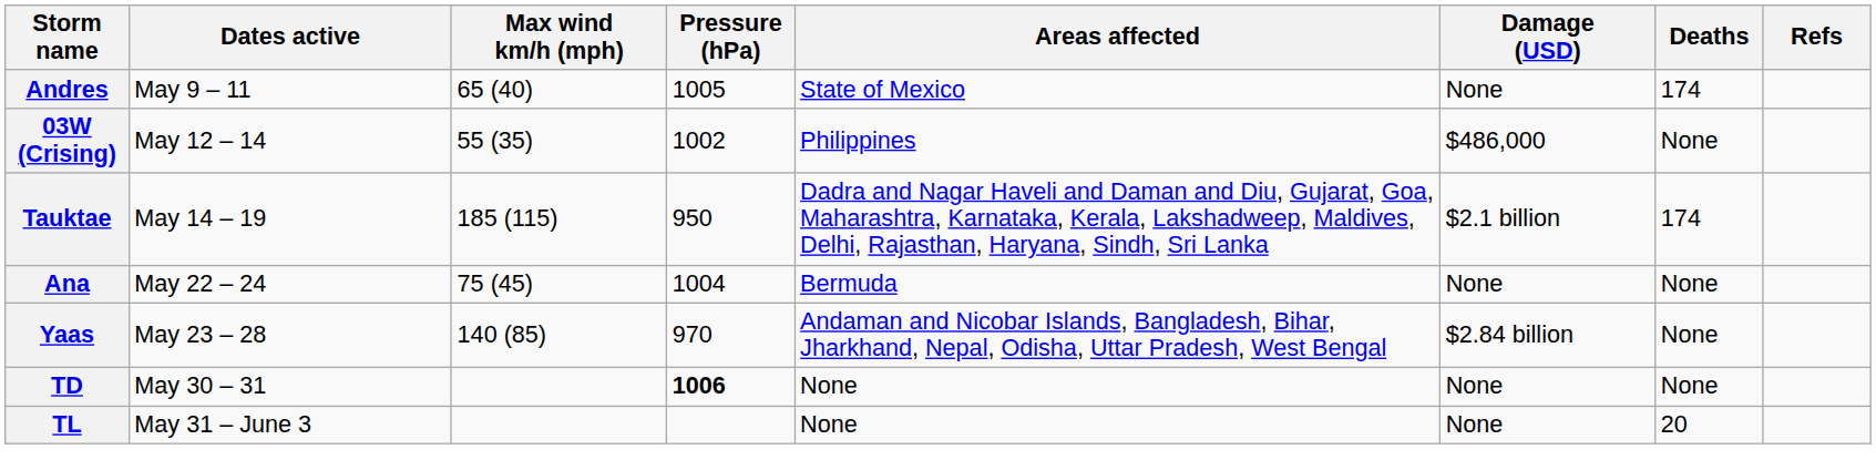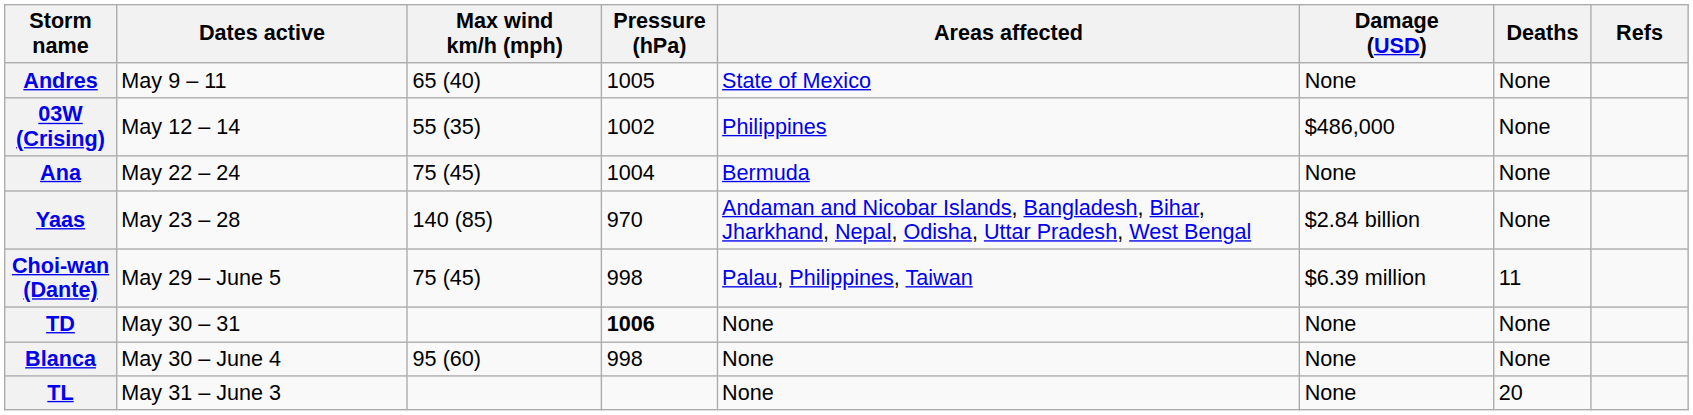 <table class="wikitable sortable">
 <tr>
 <th width="5%">Storm name</th>
 <th width="15%">Dates active</th>
 <th width="10%">Max wind<br>km/h (mph)</th>
 <th width="5%">Pressure<br>(hPa)</th>
 <th width="30%">Areas affected</th>
 <th width="10%">Damage<br>(<a href='#'>USD</a>)</th>
 <th width="5%">Deaths</th>
 <th width="5%">Refs</th>
 </tr>
 <tr>
 <th><a href='#'>Andres</a></th>
 <td>May 9 – 11</td>
 <td>65 (40)</td>
 <td>1005</td>
 <td><a href='#'>State of Mexico</a></td>
 <td>None</td>
-<td>174</td>
+<td>None</td>
 <td></td>
 </tr>
 <tr>
 <th><a href='#'>03W (Crising)</a></th>
 <td>May 12 – 14</td>
 <td>55 (35)</td>
 <td>1002</td>
 <td><a href='#'>Philippines</a></td>
 <td>$486,000</td>
 <td>None</td>
-<td></td>
-</tr>
-<tr>
-<th><a href='#'>Tauktae</a></th>
-<td>May 14 – 19</td>
-<td>185 (115)</td>
-<td>950</td>
-<td><a href='#'>Dadra and Nagar Haveli and Daman and Diu</a>, <a href='#'>Gujarat</a>, <a href='#'>Goa</a>, <a href='#'>Maharashtra</a>, <a href='#'>Karnataka</a>, <a href='#'>Kerala</a>, <a href='#'>Lakshadweep</a>, <a href='#'>Maldives</a>, <a href='#'>Delhi</a>, <a href='#'>Rajasthan</a>, <a href='#'>Haryana</a>, <a href='#'>Sindh</a>, <a href='#'>Sri Lanka</a></td>
-<td>$2.1 billion</td>
-<td>174</td>
 <td></td>
 </tr>
 <tr>
 <th><a href='#'>Ana</a></th>
 <td>May 22 – 24</td>
 <td>75 (45)</td>
 <td>1004</td>
 <td><a href='#'>Bermuda</a></td>
 <td>None</td>
 <td>None</td>
 <td></td>
 </tr>
 <tr>
 <th><a href='#'>Yaas</a></th>
 <td>May 23 – 28</td>
 <td>140 (85)</td>
 <td>970</td>
 <td><a href='#'>Andaman and Nicobar Islands</a>, <a href='#'>Bangladesh</a>, <a href='#'>Bihar</a>, <a href='#'>Jharkhand</a>, <a href='#'>Nepal</a>, <a href='#'>Odisha</a>, <a href='#'>Uttar Pradesh</a>, <a href='#'>West Bengal</a></td>
 <td>$2.84 billion</td>
 <td>None</td>
 <td></td>
 </tr>
 <tr>
+<th><a href='#'>Choi-wan (Dante)</a></th>
+<td>May 29 – June 5</td>
+<td>75 (45)</td>
+<td>998</td>
+<td><a href='#'>Palau</a>, <a href='#'>Philippines</a>, <a href='#'>Taiwan</a></td>
+<td>$6.39 million</td>
+<td>11</td>
+<td></td>
+</tr>
+<tr>
 <th><a href='#'>TD</a></th>
 <td>May 30 – 31</td>
 <td></td>
 <td><strong>1006</strong></td>
+<td>None</td>
+<td>None</td>
+<td>None</td>
+<td></td>
+</tr>
+<tr>
+<th><a href='#'>Blanca</a></th>
+<td>May 30 – June 4</td>
+<td>95 (60)</td>
+<td>998</td>
 <td>None</td>
 <td>None</td>
 <td>None</td>
 <td></td>
 </tr>
 <tr>
 <th><a href='#'>TL</a></th>
 <td>May 31 – June 3</td>
 <td></td>
 <td></td>
 <td>None</td>
 <td>None</td>
 <td>20</td>
 <td></td>
 </tr>
 </table>
